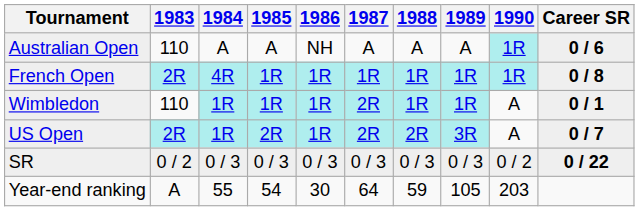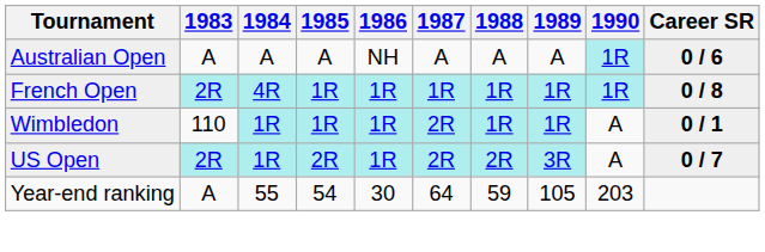 <table class="wikitable">
 <tr>
 <th>Tournament</th>
 <th><a href='#'>1983</a></th>
 <th><a href='#'>1984</a></th>
 <th><a href='#'>1985</a></th>
 <th><a href='#'>1986</a></th>
 <th><a href='#'>1987</a></th>
 <th><a href='#'>1988</a></th>
 <th><a href='#'>1989</a></th>
 <th><a href='#'>1990</a></th>
 <th>Career SR</th>
 </tr>
 <tr>
 <td style="background:#EFEFEF;"><a href='#'>Australian Open</a></td>
-<td align="center">110</td>
+<td align="center">A</td>
 <td align="center">A</td>
 <td align="center">A</td>
 <td align="center">NH</td>
 <td align="center">A</td>
 <td align="center">A</td>
 <td align="center">A</td>
 <td align="center" style="background:#afeeee;"><a href='#'>1R</a></td>
 <td align="center" style="background:#EFEFEF;"><strong>0 / 6</strong></td>
 </tr>
 <tr>
 <td style="background:#EFEFEF;"><a href='#'>French Open</a></td>
 <td align="center" style="background:#afeeee;"><a href='#'>2R</a></td>
 <td align="center" style="background:#afeeee;"><a href='#'>4R</a></td>
 <td align="center" style="background:#afeeee;"><a href='#'>1R</a></td>
 <td align="center" style="background:#afeeee;"><a href='#'>1R</a></td>
 <td align="center" style="background:#afeeee;"><a href='#'>1R</a></td>
 <td align="center" style="background:#afeeee;"><a href='#'>1R</a></td>
 <td align="center" style="background:#afeeee;"><a href='#'>1R</a></td>
 <td align="center" style="background:#afeeee;"><a href='#'>1R</a></td>
 <td align="center" style="background:#EFEFEF;"><strong>0 / 8</strong></td>
 </tr>
 <tr>
 <td style="background:#EFEFEF;"><a href='#'>Wimbledon</a></td>
 <td align="center">110</td>
 <td align="center" style="background:#afeeee;"><a href='#'>1R</a></td>
 <td align="center" style="background:#afeeee;"><a href='#'>1R</a></td>
 <td align="center" style="background:#afeeee;"><a href='#'>1R</a></td>
 <td align="center" style="background:#afeeee;"><a href='#'>2R</a></td>
 <td align="center" style="background:#afeeee;"><a href='#'>1R</a></td>
 <td align="center" style="background:#afeeee;"><a href='#'>1R</a></td>
 <td align="center">A</td>
 <td align="center" style="background:#EFEFEF;"><strong>0 / 1</strong></td>
 </tr>
 <tr>
 <td style="background:#EFEFEF;"><a href='#'>US Open</a></td>
 <td align="center" style="background:#afeeee;"><a href='#'>2R</a></td>
 <td align="center" style="background:#afeeee;"><a href='#'>1R</a></td>
 <td align="center" style="background:#afeeee;"><a href='#'>2R</a></td>
 <td align="center" style="background:#afeeee;"><a href='#'>1R</a></td>
 <td align="center" style="background:#afeeee;"><a href='#'>2R</a></td>
 <td align="center" style="background:#afeeee;"><a href='#'>2R</a></td>
 <td align="center" style="background:#afeeee;"><a href='#'>3R</a></td>
 <td align="center">A</td>
 <td align="center" style="background:#EFEFEF;"><strong>0 / 7</strong></td>
 </tr>
 <tr>
-<td style="background:#EFEFEF;">SR</td>
-<td align="center" style="background:#EFEFEF;">0 / 2</td>
-<td align="center" style="background:#EFEFEF;">0 / 3</td>
-<td align="center" style="background:#EFEFEF;">0 / 3</td>
-<td align="center" style="background:#EFEFEF;">0 / 3</td>
-<td align="center" style="background:#EFEFEF;">0 / 3</td>
-<td align="center" style="background:#EFEFEF;">0 / 3</td>
-<td align="center" style="background:#EFEFEF;">0 / 3</td>
-<td align="center" style="background:#EFEFEF;">0 / 2</td>
-<td align="center" style="background:#EFEFEF;"><strong>0 / 22</strong></td>
-</tr>
-<tr>
 <td align=left>Year-end ranking</td>
 <td align="center">A</td>
 <td align="center">55</td>
 <td align="center">54</td>
 <td align="center">30</td>
 <td align="center">64</td>
 <td align="center">59</td>
 <td align="center">105</td>
 <td align="center">203</td>
 </tr>
 </table>
